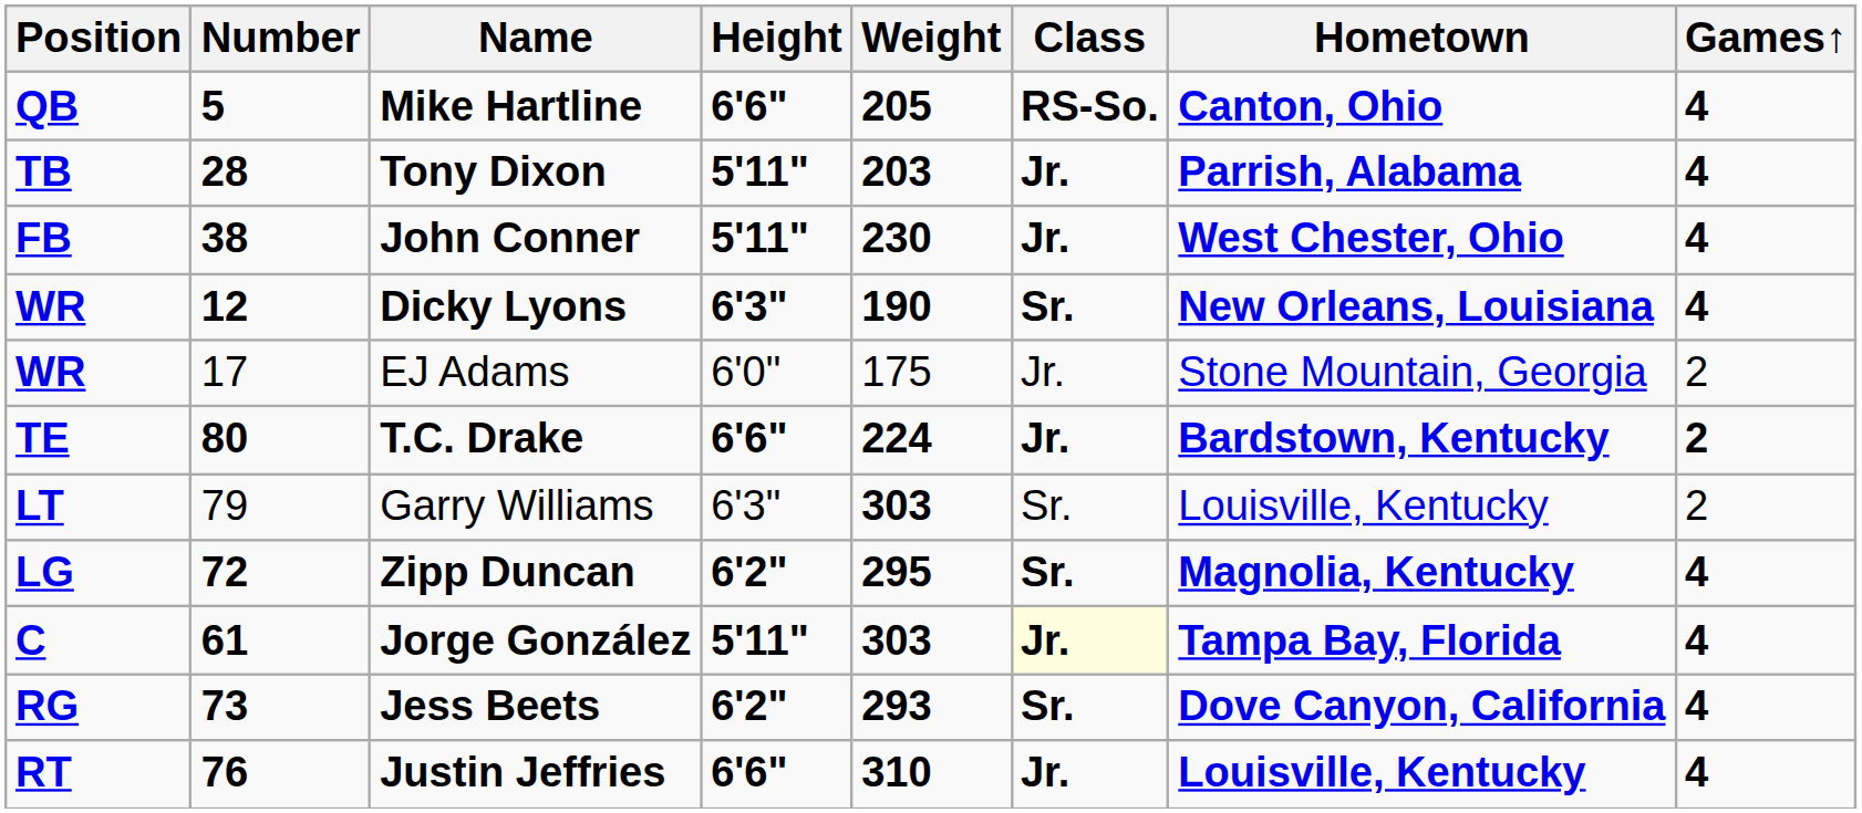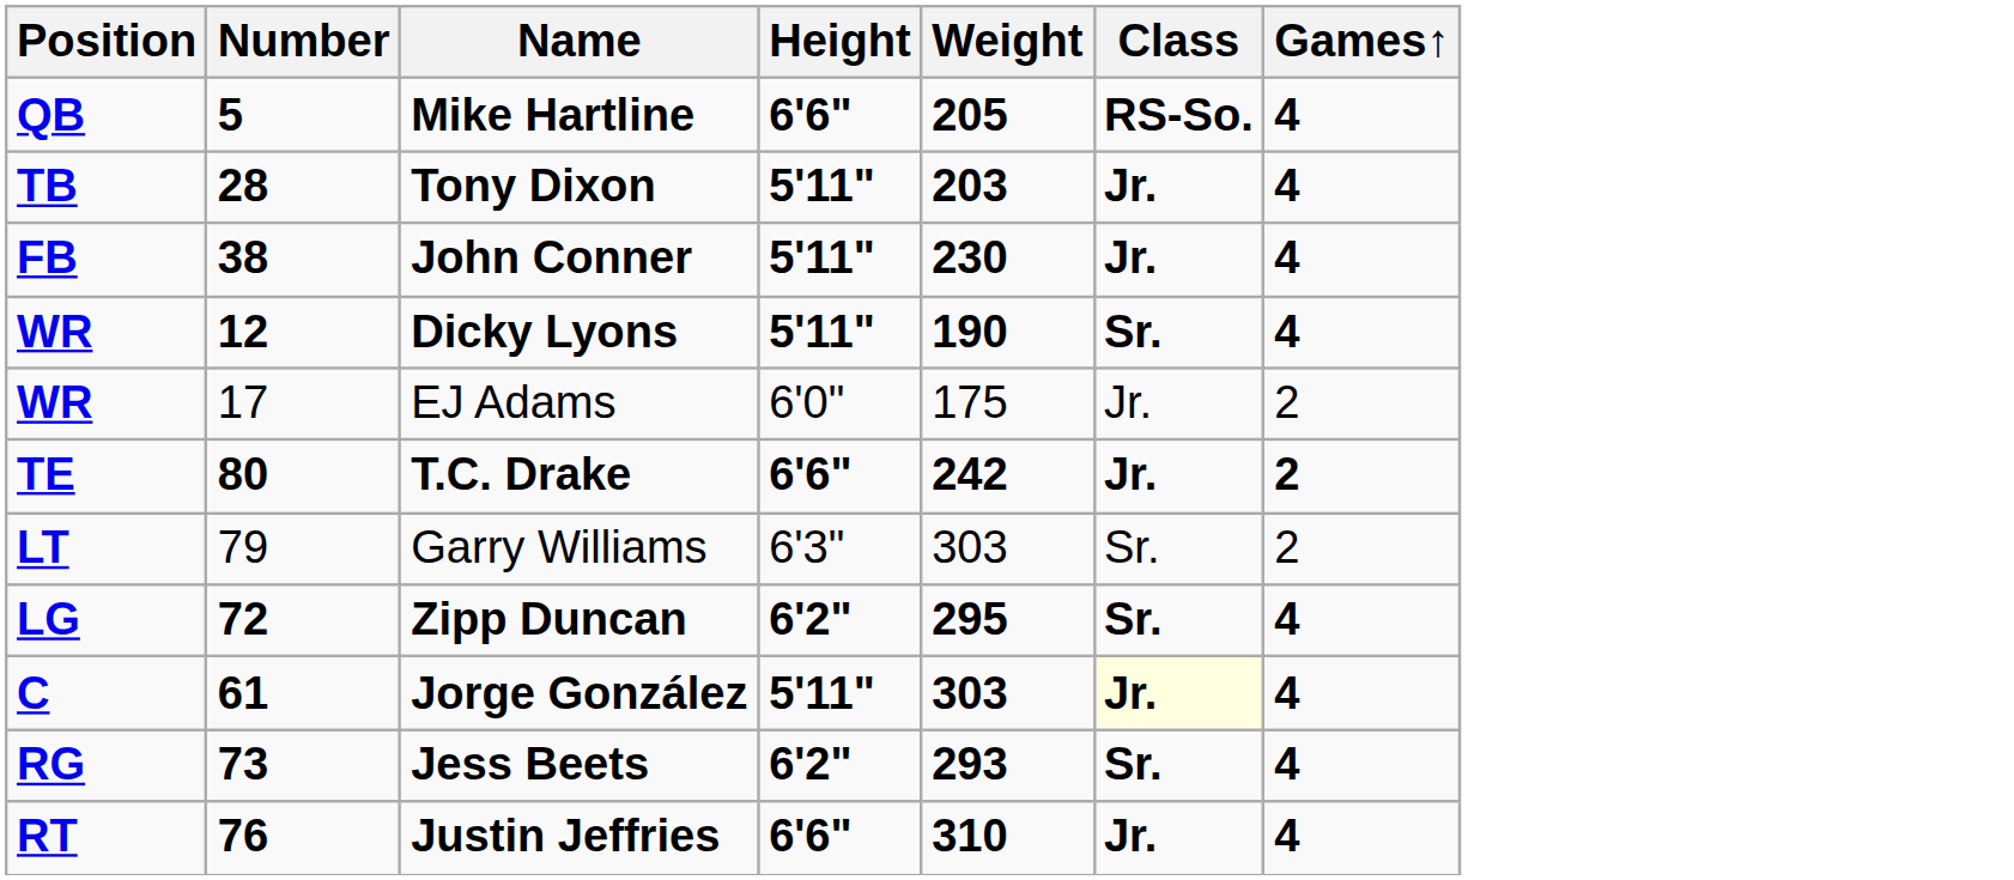 <table class="wikitable">
 <tr>
 <th>Position</th>
 <th>Number</th>
 <th>Name</th>
 <th>Height</th>
 <th>Weight</th>
 <th>Class</th>
-<th>Hometown</th>
 <th>Games↑</th>
 </tr>
 <tr>
 <td><strong><a href='#'>QB</a></strong></td>
 <td><strong>5</strong></td>
 <td><strong>Mike Hartline</strong></td>
 <td><strong>6'6"</strong></td>
 <td><strong>205</strong></td>
 <td><strong>RS-So.</strong></td>
-<td><strong><a href='#'>Canton, Ohio</a></strong></td>
 <td><strong>4</strong></td>
 </tr>
 <tr>
 <td><strong><a href='#'>TB</a></strong></td>
 <td><strong>28</strong></td>
 <td><strong>Tony Dixon</strong></td>
 <td><strong>5'11"</strong></td>
 <td><strong>203</strong></td>
 <td><strong>Jr.</strong></td>
-<td><strong><a href='#'>Parrish, Alabama</a></strong></td>
 <td><strong>4</strong></td>
 </tr>
 <tr>
 <td><strong><a href='#'>FB</a></strong></td>
 <td><strong>38</strong></td>
 <td><strong>John Conner</strong></td>
 <td><strong>5'11"</strong></td>
 <td><strong>230</strong></td>
 <td><strong>Jr.</strong></td>
-<td><strong><a href='#'>West Chester, Ohio</a></strong></td>
 <td><strong>4</strong></td>
 </tr>
 <tr>
 <td><strong><a href='#'>WR</a></strong></td>
 <td><strong>12</strong></td>
 <td><strong>Dicky Lyons</strong></td>
-<td><strong>6'3"</strong></td>
+<td><strong>5'11"</strong></td>
 <td><strong>190</strong></td>
 <td><strong>Sr.</strong></td>
-<td><strong><a href='#'>New Orleans, Louisiana</a></strong></td>
 <td><strong>4</strong></td>
 </tr>
 <tr>
 <td><strong><a href='#'>WR</a></strong></td>
 <td>17</td>
 <td>EJ Adams</td>
 <td>6'0"</td>
 <td>175</td>
 <td>Jr.</td>
-<td><a href='#'>Stone Mountain, Georgia</a></td>
 <td>2</td>
 </tr>
 <tr>
 <td><strong><a href='#'>TE</a></strong></td>
 <td><strong>80</strong></td>
 <td><strong>T.C. Drake</strong></td>
 <td><strong>6'6"</strong></td>
-<td><strong>224</strong></td>
+<td><strong>242</strong></td>
 <td><strong>Jr.</strong></td>
-<td><strong><a href='#'>Bardstown, Kentucky</a></strong></td>
 <td><strong>2</strong></td>
 </tr>
 <tr>
 <td><strong><a href='#'>LT</a></strong></td>
 <td>79</td>
 <td>Garry Williams</td>
 <td>6'3"</td>
-<td><strong>303</strong></td>
+<td>303</td>
 <td>Sr.</td>
-<td><a href='#'>Louisville, Kentucky</a></td>
 <td>2</td>
 </tr>
 <tr>
 <td><strong><a href='#'>LG</a></strong></td>
 <td><strong>72</strong></td>
 <td><strong>Zipp Duncan</strong></td>
 <td><strong>6'2"</strong></td>
 <td><strong>295</strong></td>
 <td><strong>Sr.</strong></td>
-<td><strong><a href='#'>Magnolia, Kentucky</a></strong></td>
 <td><strong>4</strong></td>
 </tr>
 <tr>
 <td><strong><a href='#'>C</a></strong></td>
 <td><strong>61</strong></td>
 <td><strong>Jorge González</strong></td>
 <td><strong>5'11"</strong></td>
 <td><strong>303</strong></td>
 <td style="background: lightyellow;"><strong>Jr.</strong></td>
-<td><strong><a href='#'>Tampa Bay, Florida</a></strong></td>
 <td><strong>4</strong></td>
 </tr>
 <tr>
 <td><strong><a href='#'>RG</a></strong></td>
 <td><strong>73</strong></td>
 <td><strong>Jess Beets</strong></td>
 <td><strong>6'2"</strong></td>
 <td><strong>293</strong></td>
 <td><strong>Sr.</strong></td>
-<td><strong><a href='#'>Dove Canyon, California</a></strong></td>
 <td><strong>4</strong></td>
 </tr>
 <tr>
 <td><strong><a href='#'>RT</a></strong></td>
 <td><strong>76</strong></td>
 <td><strong>Justin Jeffries</strong></td>
 <td><strong>6'6"</strong></td>
 <td><strong>310</strong></td>
 <td><strong>Jr.</strong></td>
-<td><strong><a href='#'>Louisville, Kentucky</a></strong></td>
 <td><strong>4</strong></td>
 </tr>
 </table>
